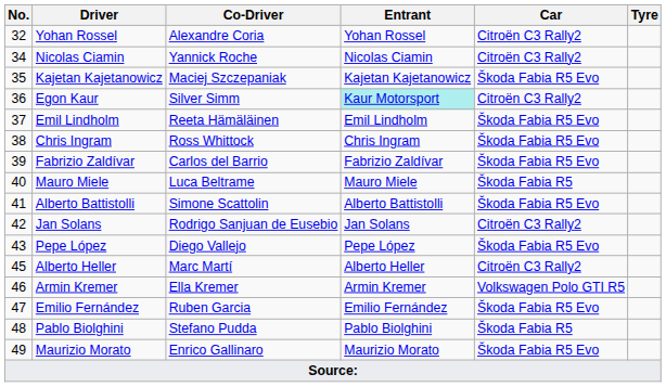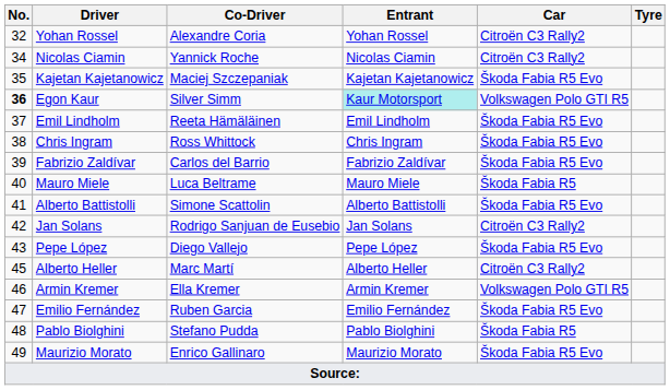 <table class="wikitable" style="font-size: 85%;">
 <tr>
 <th>No.</th>
 <th>Driver</th>
 <th>Co-Driver</th>
 <th>Entrant</th>
 <th>Car</th>
 <th>Tyre</th>
 </tr>
 <tr>
 <td align="center">32</td>
 <td> <a href='#'>Yohan Rossel</a></td>
 <td> <a href='#'>Alexandre Coria</a></td>
 <td> <a href='#'>Yohan Rossel</a></td>
 <td><a href='#'>Citroën C3 Rally2</a></td>
 <td align="center"></td>
 </tr>
 <tr>
 <td align="center">34</td>
 <td> <a href='#'>Nicolas Ciamin</a></td>
 <td> <a href='#'>Yannick Roche</a></td>
 <td> <a href='#'>Nicolas Ciamin</a></td>
 <td><a href='#'>Citroën C3 Rally2</a></td>
 <td align="center"></td>
 </tr>
 <tr>
 <td align="center">35</td>
 <td> <a href='#'>Kajetan Kajetanowicz</a></td>
 <td> <a href='#'>Maciej Szczepaniak</a></td>
 <td> <a href='#'>Kajetan Kajetanowicz</a></td>
 <td><a href='#'>Škoda Fabia R5 Evo</a></td>
 <td align="center"></td>
 </tr>
 <tr>
-<td align="center">36</td>
+<td align="center"><strong>36</strong></td>
 <td> <a href='#'>Egon Kaur</a></td>
 <td> <a href='#'>Silver Simm</a></td>
 <td style="background: paleturquoise;"> <a href='#'>Kaur Motorsport</a></td>
-<td><a href='#'>Citroën C3 Rally2</a></td>
+<td><a href='#'>Volkswagen Polo GTI R5</a></td>
 <td align="center"></td>
 </tr>
 <tr>
 <td align="center">37</td>
 <td> <a href='#'>Emil Lindholm</a></td>
 <td> <a href='#'>Reeta Hämäläinen</a></td>
 <td> <a href='#'>Emil Lindholm</a></td>
 <td><a href='#'>Škoda Fabia R5 Evo</a></td>
 <td align="center"></td>
 </tr>
 <tr>
 <td align="center">38</td>
 <td> <a href='#'>Chris Ingram</a></td>
 <td> <a href='#'>Ross Whittock</a></td>
 <td> <a href='#'>Chris Ingram</a></td>
 <td><a href='#'>Škoda Fabia R5 Evo</a></td>
 <td align="center"></td>
 </tr>
 <tr>
 <td align="center">39</td>
 <td> <a href='#'>Fabrizio Zaldívar</a></td>
 <td> <a href='#'>Carlos del Barrio</a></td>
 <td> <a href='#'>Fabrizio Zaldívar</a></td>
 <td><a href='#'>Škoda Fabia R5 Evo</a></td>
 <td align="center"></td>
 </tr>
 <tr>
 <td align="center">40</td>
 <td> <a href='#'>Mauro Miele</a></td>
 <td> <a href='#'>Luca Beltrame</a></td>
 <td> <a href='#'>Mauro Miele</a></td>
 <td><a href='#'>Škoda Fabia R5</a></td>
 <td align="center"></td>
 </tr>
 <tr>
 <td align="center">41</td>
 <td> <a href='#'>Alberto Battistolli</a></td>
 <td> <a href='#'>Simone Scattolin</a></td>
 <td> <a href='#'>Alberto Battistolli</a></td>
 <td><a href='#'>Škoda Fabia R5 Evo</a></td>
 <td align="center"></td>
 </tr>
 <tr>
 <td align="center">42</td>
 <td> <a href='#'>Jan Solans</a></td>
 <td> <a href='#'>Rodrigo Sanjuan de Eusebio</a></td>
 <td> <a href='#'>Jan Solans</a></td>
 <td><a href='#'>Citroën C3 Rally2</a></td>
 <td align="center"></td>
 </tr>
 <tr>
 <td align="center">43</td>
 <td> <a href='#'>Pepe López</a></td>
 <td> <a href='#'>Diego Vallejo</a></td>
 <td> <a href='#'>Pepe López</a></td>
 <td><a href='#'>Škoda Fabia R5 Evo</a></td>
 <td align="center"></td>
 </tr>
 <tr>
 <td align="center">45</td>
 <td> <a href='#'>Alberto Heller</a></td>
 <td> <a href='#'>Marc Martí</a></td>
 <td> <a href='#'>Alberto Heller</a></td>
 <td><a href='#'>Citroën C3 Rally2</a></td>
 <td align="center"></td>
 </tr>
 <tr>
 <td align="center">46</td>
 <td> <a href='#'>Armin Kremer</a></td>
 <td> <a href='#'>Ella Kremer</a></td>
 <td> <a href='#'>Armin Kremer</a></td>
 <td><a href='#'>Volkswagen Polo GTI R5</a></td>
 <td align="center"></td>
 </tr>
 <tr>
 <td align="center">47</td>
 <td> <a href='#'>Emilio Fernández</a></td>
 <td> <a href='#'>Ruben Garcia</a></td>
 <td> <a href='#'>Emilio Fernández</a></td>
 <td><a href='#'>Škoda Fabia R5 Evo</a></td>
 <td align="center"></td>
 </tr>
 <tr>
 <td align="center">48</td>
 <td> <a href='#'>Pablo Biolghini</a></td>
 <td> <a href='#'>Stefano Pudda</a></td>
 <td> <a href='#'>Pablo Biolghini</a></td>
 <td><a href='#'>Škoda Fabia R5</a></td>
 <td align="center"></td>
 </tr>
 <tr>
 <td align="center">49</td>
 <td> <a href='#'>Maurizio Morato</a></td>
 <td> <a href='#'>Enrico Gallinaro</a></td>
 <td> <a href='#'>Maurizio Morato</a></td>
 <td><a href='#'>Škoda Fabia R5 Evo</a></td>
 <td align="center"></td>
 </tr>
 <tr>
 <td colspan="6" style="background-color:#EAECF0;text-align:center"><strong>Source:</strong></td>
 </tr>
 </table>
